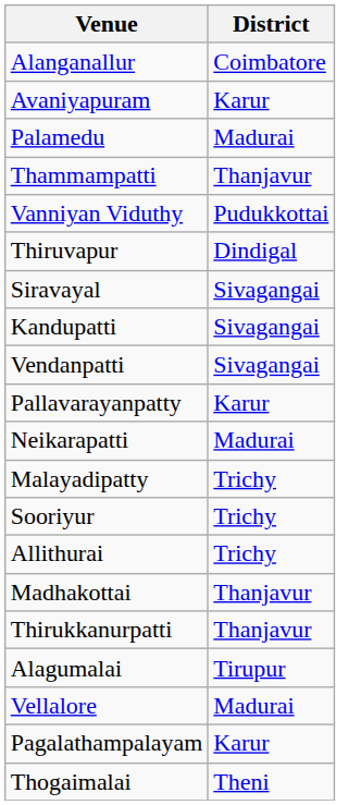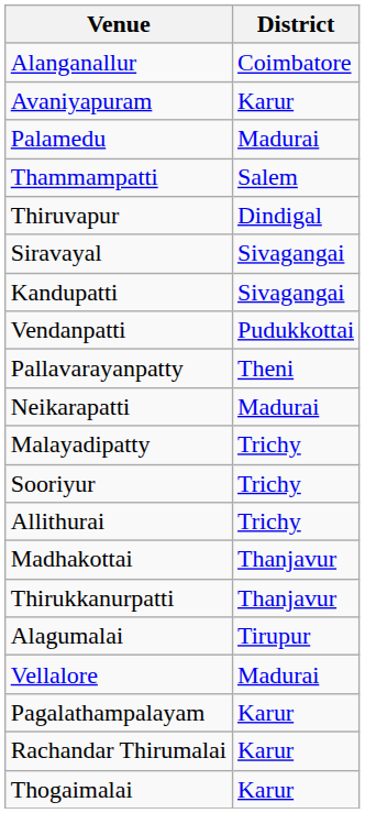 <table class="wikitable">
 <tr>
 <th>Venue</th>
 <th>District</th>
 </tr>
 <tr>
 <td><a href='#'>Alanganallur</a></td>
 <td><a href='#'>Coimbatore</a></td>
 </tr>
 <tr>
 <td><a href='#'>Avaniyapuram</a></td>
 <td><a href='#'>Karur</a></td>
 </tr>
 <tr>
 <td><a href='#'>Palamedu</a></td>
 <td><a href='#'>Madurai</a></td>
 </tr>
 <tr>
 <td><a href='#'>Thammampatti</a></td>
-<td><a href='#'>Thanjavur</a></td>
-</tr>
-<tr>
-<td><a href='#'>Vanniyan Viduthy</a></td>
-<td><a href='#'>Pudukkottai</a></td>
+<td><a href='#'>Salem</a></td>
 </tr>
 <tr>
 <td>Thiruvapur</td>
 <td><a href='#'>Dindigal</a></td>
 </tr>
 <tr>
 <td>Siravayal</td>
 <td><a href='#'>Sivagangai</a></td>
 </tr>
 <tr>
 <td>Kandupatti</td>
 <td><a href='#'>Sivagangai</a></td>
 </tr>
 <tr>
 <td>Vendanpatti</td>
-<td><a href='#'>Sivagangai</a></td>
+<td><a href='#'>Pudukkottai</a></td>
 </tr>
 <tr>
 <td>Pallavarayanpatty</td>
-<td><a href='#'>Karur</a></td>
+<td><a href='#'>Theni</a></td>
 </tr>
 <tr>
 <td>Neikarapatti</td>
 <td><a href='#'>Madurai</a></td>
 </tr>
 <tr>
 <td>Malayadipatty</td>
 <td><a href='#'>Trichy</a></td>
 </tr>
 <tr>
 <td>Sooriyur</td>
 <td><a href='#'>Trichy</a></td>
 </tr>
 <tr>
 <td>Allithurai</td>
 <td><a href='#'>Trichy</a></td>
 </tr>
 <tr>
 <td>Madhakottai</td>
 <td><a href='#'>Thanjavur</a></td>
 </tr>
 <tr>
 <td>Thirukkanurpatti</td>
 <td><a href='#'>Thanjavur</a></td>
 </tr>
 <tr>
 <td>Alagumalai</td>
 <td><a href='#'>Tirupur</a></td>
 </tr>
 <tr>
 <td><a href='#'>Vellalore</a></td>
 <td><a href='#'>Madurai</a></td>
 </tr>
 <tr>
 <td>Pagalathampalayam</td>
 <td><a href='#'>Karur</a></td>
 </tr>
 <tr>
+<td>Rachandar Thirumalai</td>
+<td><a href='#'>Karur</a></td>
+</tr>
+<tr>
 <td>Thogaimalai</td>
-<td><a href='#'>Theni</a></td>
+<td><a href='#'>Karur</a></td>
 </tr>
 </table>
